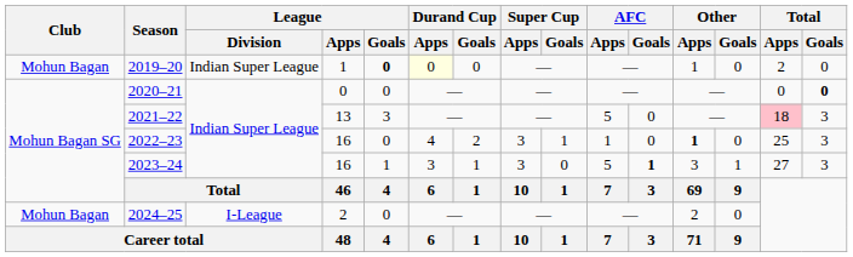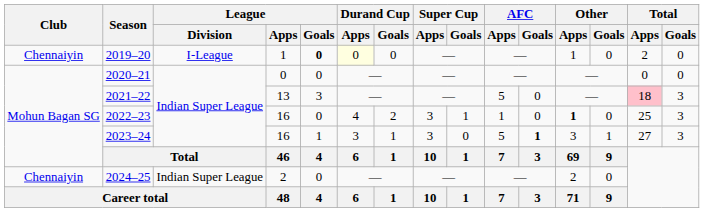 <table class="wikitable" style="text-align: center;">
 <tr>
 <th rowspan="2">Club</th>
 <th rowspan="2">Season</th>
 <th colspan="3">League</th>
 <th colspan="2">Durand Cup</th>
 <th colspan="2">Super Cup</th>
 <th colspan="2"><a href='#'>AFC</a></th>
 <th colspan="2">Other</th>
 <th colspan="2">Total</th>
 </tr>
 <tr>
 <th>Division</th>
 <th>Apps</th>
 <th>Goals</th>
 <th>Apps</th>
 <th>Goals</th>
 <th>Apps</th>
 <th>Goals</th>
 <th>Apps</th>
 <th>Goals</th>
 <th>Apps</th>
 <th>Goals</th>
 <th>Apps</th>
 <th>Goals</th>
 </tr>
 <tr>
-<td rowspan="1"><a href='#'>Mohun Bagan</a></td>
+<td><a href='#'>Chennaiyin</a></td>
 <td><a href='#'>2019–20</a></td>
-<td>Indian Super League</td>
+<td><a href='#'>I-League</a></td>
 <td>1</td>
 <td><strong>0</strong></td>
 <td style="background: lightyellow;">0</td>
 <td>0</td>
 <td colspan="2">—</td>
 <td colspan="2">—</td>
 <td>1</td>
 <td>0</td>
 <td>2</td>
 <td>0</td>
 </tr>
 <tr>
 <td rowspan="5"><a href='#'>Mohun Bagan SG</a></td>
 <td><a href='#'>2020–21</a></td>
 <td rowspan="4"><a href='#'>Indian Super League</a></td>
 <td>0</td>
 <td>0</td>
 <td colspan="2">—</td>
 <td colspan="2">—</td>
 <td colspan="2">—</td>
 <td colspan="2">—</td>
 <td>0</td>
-<td><strong>0</strong></td>
+<td>0</td>
 </tr>
 <tr>
 <td><a href='#'>2021–22</a></td>
 <td>13</td>
 <td>3</td>
 <td colspan="2">—</td>
 <td colspan="2">—</td>
 <td>5</td>
 <td>0</td>
 <td colspan="2">—</td>
 <td style="background: pink;">18</td>
 <td>3</td>
 </tr>
 <tr>
 <td><a href='#'>2022–23</a></td>
 <td>16</td>
 <td>0</td>
 <td>4</td>
 <td>2</td>
 <td>3</td>
 <td>1</td>
 <td>1</td>
 <td>0</td>
 <td><strong>1</strong></td>
 <td>0</td>
 <td>25</td>
 <td>3</td>
 </tr>
 <tr>
 <td><a href='#'>2023–24</a></td>
 <td>16</td>
 <td>1</td>
 <td>3</td>
 <td>1</td>
 <td>3</td>
 <td>0</td>
 <td>5</td>
 <td><strong>1</strong></td>
 <td>3</td>
 <td>1</td>
 <td>27</td>
 <td>3</td>
 </tr>
 <tr>
 <th colspan="2">Total</th>
 <th>46</th>
 <th>4</th>
 <th>6</th>
 <th>1</th>
 <th>10</th>
 <th>1</th>
 <th>7</th>
 <th>3</th>
 <th>69</th>
 <th>9</th>
 </tr>
 <tr>
-<td rowspan="1"><a href='#'>Mohun Bagan</a></td>
+<td><a href='#'>Chennaiyin</a></td>
 <td><a href='#'>2024–25</a></td>
-<td><a href='#'>I-League</a></td>
+<td>Indian Super League</td>
 <td>2</td>
 <td>0</td>
 <td colspan="2">—</td>
 <td colspan="2">—</td>
 <td colspan="2">—</td>
 <td>2</td>
 <td>0</td>
 </tr>
 <tr>
 <th colspan="3">Career total</th>
 <th>48</th>
 <th>4</th>
 <th>6</th>
 <th>1</th>
 <th>10</th>
 <th>1</th>
 <th>7</th>
 <th>3</th>
 <th>71</th>
 <th>9</th>
 </tr>
 </table>
